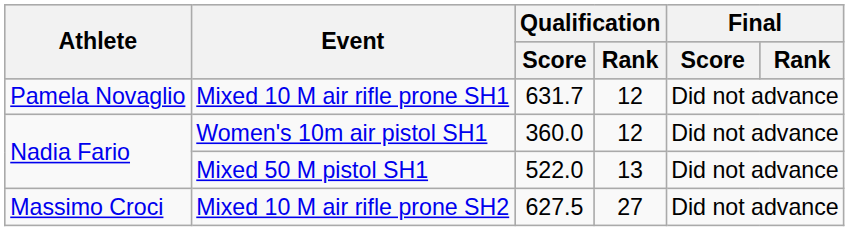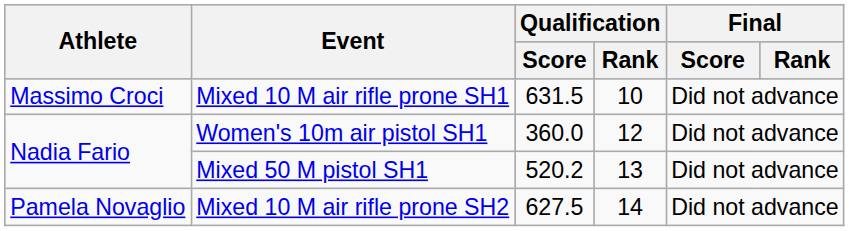 <table class=wikitable style="font-size:90%">
 <tr>
 <th rowspan="2">Athlete</th>
 <th rowspan="2">Event</th>
 <th colspan="2">Qualification</th>
 <th colspan="2">Final</th>
 </tr>
 <tr>
 <th>Score</th>
 <th>Rank</th>
 <th>Score</th>
 <th>Rank</th>
 </tr>
 <tr align=center>
-<td align=left><a href='#'>Pamela Novaglio</a></td>
+<td align=left><a href='#'>Massimo Croci</a></td>
 <td align=left><a href='#'> Mixed 10 M air rifle prone SH1</a></td>
-<td>631.7</td>
-<td>12</td>
+<td>631.5</td>
+<td>10</td>
 <td colspan=2>Did not advance</td>
 </tr>
 <tr align=center>
 <td align=left rowspan=2><a href='#'>Nadia Fario</a></td>
 <td align=left><a href='#'>Women's 10m air pistol SH1</a></td>
 <td>360.0</td>
 <td>12</td>
 <td colspan=2>Did not advance</td>
 </tr>
 <tr align=center>
 <td align=left><a href='#'> Mixed 50 M pistol SH1</a></td>
-<td>522.0</td>
+<td>520.2</td>
 <td>13</td>
 <td colspan=2>Did not advance</td>
 </tr>
 <tr align=center>
-<td align=left><a href='#'>Massimo Croci</a></td>
+<td align=left><a href='#'>Pamela Novaglio</a></td>
 <td align=left><a href='#'> Mixed 10 M air rifle prone SH2</a></td>
 <td>627.5</td>
-<td>27</td>
+<td>14</td>
 <td colspan=2>Did not advance</td>
 </tr>
 </table>
